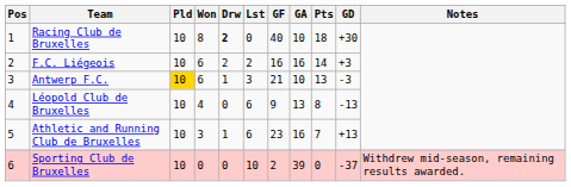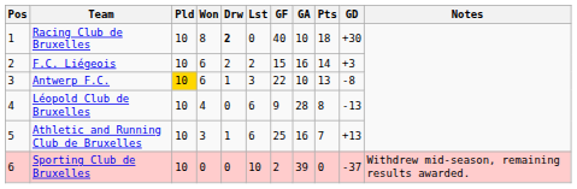 <table class="wikitable" width=70% style="font-size:90%">
 <tr>
 <th width=4%><strong>Pos</strong></th>
 <th width=26%><strong>Team</strong></th>
 <th width=4%><strong>Pld</strong></th>
 <th width=4%><strong>Won</strong></th>
 <th width=4%><strong>Drw</strong></th>
 <th width=4%><strong>Lst</strong></th>
 <th width=4%><strong>GF</strong></th>
 <th width=4%><strong>GA</strong></th>
 <th width=4%><strong>Pts</strong></th>
 <th width=4%><strong>GD</strong></th>
 <th width=38%><strong>Notes</strong></th>
 </tr>
 <tr>
 <td>1</td>
 <td><a href='#'>Racing Club de Bruxelles</a></td>
 <td>10</td>
 <td>8</td>
 <td><strong>2</strong></td>
 <td>0</td>
 <td>40</td>
 <td>10</td>
 <td>18</td>
 <td>+30</td>
 </tr>
 <tr>
 <td>2</td>
 <td><a href='#'>F.C. Liégeois</a></td>
 <td>10</td>
 <td>6</td>
 <td>2</td>
 <td>2</td>
-<td>16</td>
+<td>15</td>
 <td>16</td>
 <td>14</td>
 <td>+3</td>
 </tr>
 <tr>
 <td>3</td>
 <td><a href='#'>Antwerp F.C.</a></td>
 <td style="background: gold;">10</td>
 <td>6</td>
 <td>1</td>
 <td>3</td>
-<td>21</td>
+<td>22</td>
 <td>10</td>
 <td>13</td>
-<td>-3</td>
+<td>-8</td>
 </tr>
 <tr>
 <td>4</td>
 <td><a href='#'>Léopold Club de Bruxelles</a></td>
 <td>10</td>
 <td>4</td>
 <td>0</td>
 <td>6</td>
 <td>9</td>
-<td>13</td>
+<td>28</td>
 <td>8</td>
 <td>-13</td>
 </tr>
 <tr>
 <td>5</td>
 <td><a href='#'>Athletic and Running Club de Bruxelles</a></td>
 <td>10</td>
 <td>3</td>
 <td>1</td>
 <td>6</td>
-<td>23</td>
+<td>25</td>
 <td>16</td>
 <td>7</td>
 <td>+13</td>
 </tr>
 <tr style="background:#ffcccc;">
 <td>6</td>
 <td><a href='#'>Sporting Club de Bruxelles</a></td>
 <td>10</td>
 <td>0</td>
 <td>0</td>
 <td>10</td>
 <td>2</td>
 <td>39</td>
 <td>0</td>
 <td>-37</td>
 <td>Withdrew mid-season, remaining results awarded.</td>
 </tr>
 </table>
